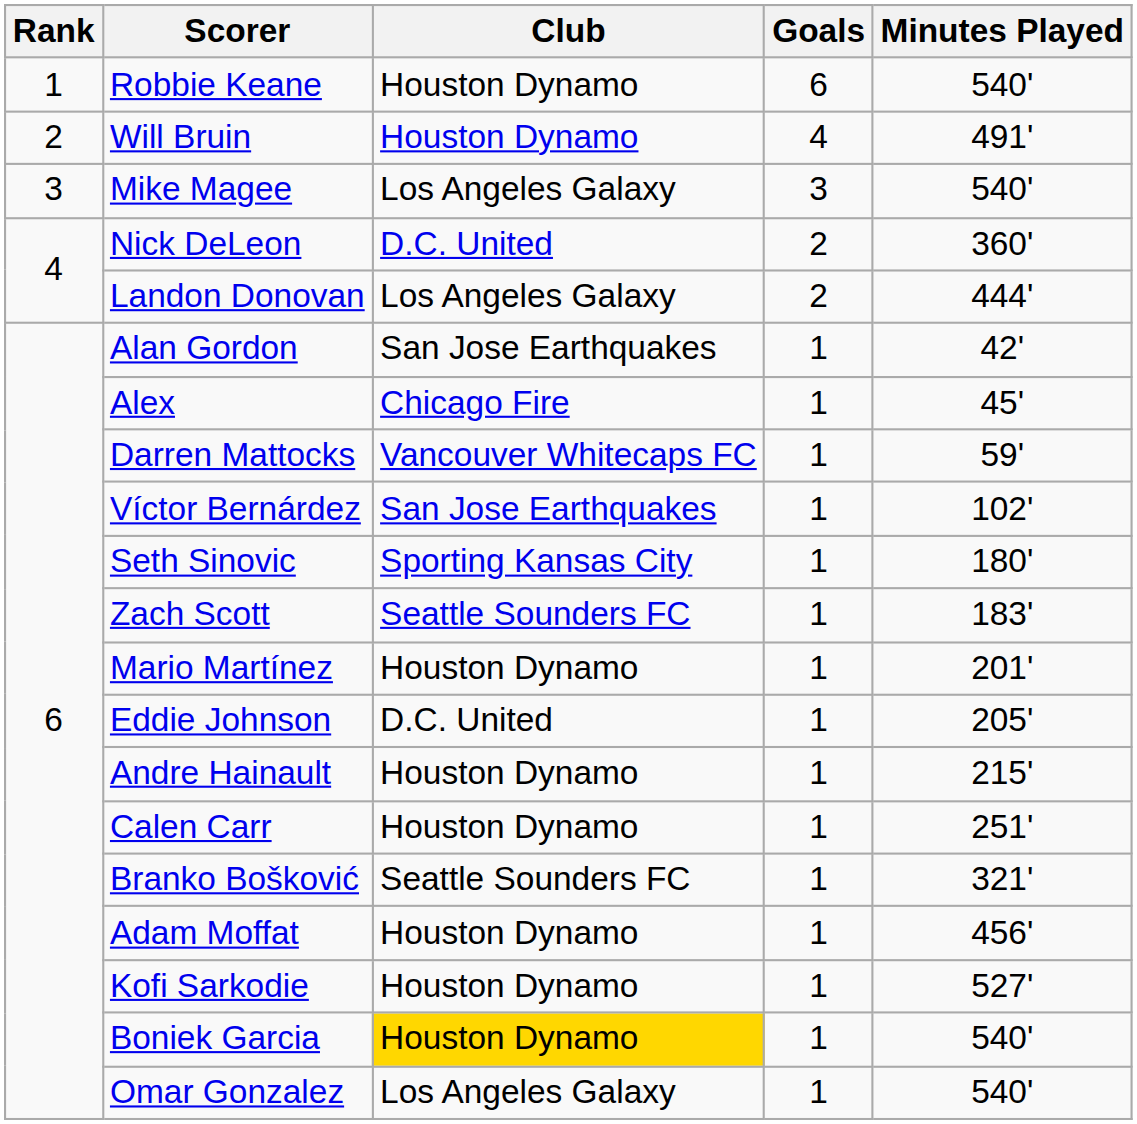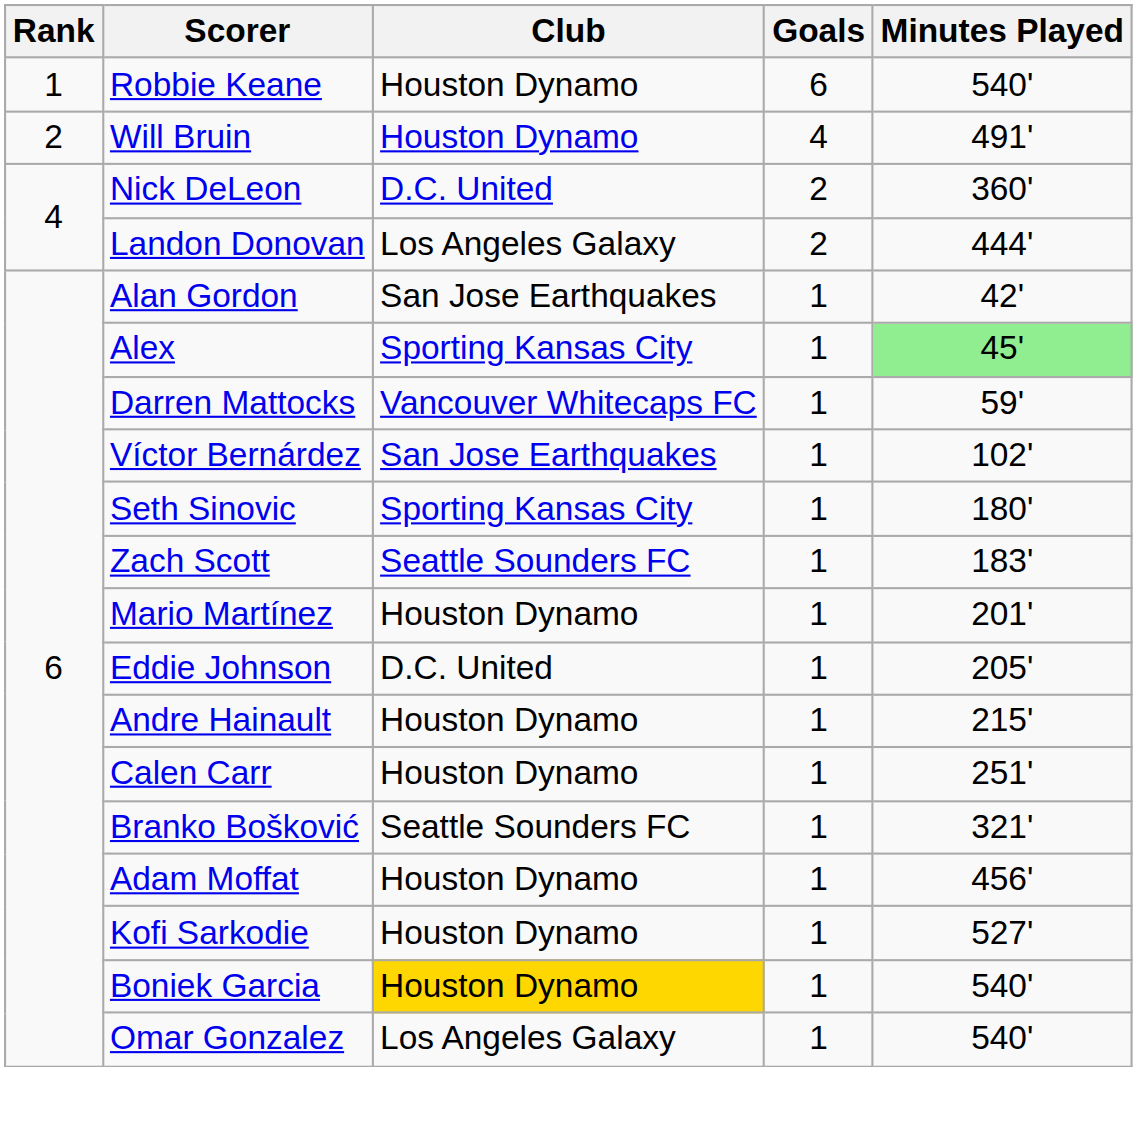 <table class="wikitable">
 <tr>
 <th>Rank</th>
 <th>Scorer</th>
 <th>Club</th>
 <th>Goals</th>
 <th>Minutes Played</th>
 </tr>
 <tr>
 <td style="text-align:center;">1</td>
 <td> <a href='#'>Robbie Keane</a></td>
 <td align="left">Houston Dynamo</td>
 <td style="text-align:center;">6</td>
 <td style="text-align:center;">540'</td>
 </tr>
 <tr>
 <td style="text-align:center;">2</td>
 <td> <a href='#'>Will Bruin</a></td>
 <td><a href='#'>Houston Dynamo</a></td>
 <td style="text-align:center;">4</td>
 <td style="text-align:center;">491'</td>
 </tr>
 <tr>
-<td style="text-align:center;">3</td>
-<td> <a href='#'>Mike Magee</a></td>
-<td>Los Angeles Galaxy</td>
-<td style="text-align:center;">3</td>
-<td style="text-align:center;">540'</td>
-</tr>
-<tr>
 <td rowspan="2" style="text-align:center;">4</td>
 <td align="left"> <a href='#'>Nick DeLeon</a></td>
 <td align="left"><a href='#'>D.C. United</a></td>
 <td style="text-align:center;">2</td>
 <td style="text-align:center;">360'</td>
 </tr>
 <tr>
 <td align="left"> <a href='#'>Landon Donovan</a></td>
 <td>Los Angeles Galaxy</td>
 <td style="text-align:center;">2</td>
 <td style="text-align:center;">444'</td>
 </tr>
 <tr>
 <td rowspan="15" style="text-align:center;">6</td>
 <td align="left"> <a href='#'>Alan Gordon</a></td>
 <td align="left">San Jose Earthquakes</td>
 <td style="text-align:center;">1</td>
 <td style="text-align:center;">42'</td>
 </tr>
 <tr>
 <td> <a href='#'>Alex</a></td>
-<td><a href='#'>Chicago Fire</a></td>
+<td align="left"><a href='#'>Sporting Kansas City</a></td>
 <td style="text-align:center;">1</td>
-<td style="text-align:center;">45'</td>
+<td style="background: lightgreen; text-align:center;">45'</td>
 </tr>
 <tr>
 <td> <a href='#'>Darren Mattocks</a></td>
 <td><a href='#'>Vancouver Whitecaps FC</a></td>
 <td style="text-align:center;">1</td>
 <td style="text-align:center;">59'</td>
 </tr>
 <tr>
 <td align="left"> <a href='#'>Víctor Bernárdez</a></td>
 <td align="left"><a href='#'>San Jose Earthquakes</a></td>
 <td style="text-align:center;">1</td>
 <td style="text-align:center;">102'</td>
 </tr>
 <tr>
 <td align="left"> <a href='#'>Seth Sinovic</a></td>
 <td align="left"><a href='#'>Sporting Kansas City</a></td>
 <td style="text-align:center;">1</td>
 <td style="text-align:center;">180'</td>
 </tr>
 <tr>
 <td align="left"> <a href='#'>Zach Scott</a></td>
 <td align="left"><a href='#'>Seattle Sounders FC</a></td>
 <td style="text-align:center;">1</td>
 <td style="text-align:center;">183'</td>
 </tr>
 <tr>
 <td align="left"> <a href='#'>Mario Martínez</a></td>
 <td>Houston Dynamo</td>
 <td style="text-align:center;">1</td>
 <td style="text-align:center;">201'</td>
 </tr>
 <tr>
 <td align="left"> <a href='#'>Eddie Johnson</a></td>
 <td align="left">D.C. United</td>
 <td style="text-align:center;">1</td>
 <td style="text-align:center;">205'</td>
 </tr>
 <tr>
 <td align="left"> <a href='#'>Andre Hainault</a></td>
 <td align="left">Houston Dynamo</td>
 <td style="text-align:center;">1</td>
 <td style="text-align:center;">215'</td>
 </tr>
 <tr>
 <td align="left"> <a href='#'>Calen Carr</a></td>
 <td align="left">Houston Dynamo</td>
 <td style="text-align:center;">1</td>
 <td style="text-align:center;">251'</td>
 </tr>
 <tr>
 <td align="left"> <a href='#'>Branko Bošković</a></td>
 <td align="left">Seattle Sounders FC</td>
 <td style="text-align:center;">1</td>
 <td style="text-align:center;">321'</td>
 </tr>
 <tr>
 <td align="left"> <a href='#'>Adam Moffat</a></td>
 <td>Houston Dynamo</td>
 <td style="text-align:center;">1</td>
 <td style="text-align:center;">456'</td>
 </tr>
 <tr>
 <td align="left"> <a href='#'>Kofi Sarkodie</a></td>
 <td align="left">Houston Dynamo</td>
 <td style="text-align:center;">1</td>
 <td style="text-align:center;">527'</td>
 </tr>
 <tr>
 <td align="left"> <a href='#'>Boniek Garcia</a></td>
 <td style="background: gold;">Houston Dynamo</td>
 <td style="text-align:center;">1</td>
 <td style="text-align:center;">540'</td>
 </tr>
 <tr>
 <td align="left"> <a href='#'>Omar Gonzalez</a></td>
 <td>Los Angeles Galaxy</td>
 <td style="text-align:center;">1</td>
 <td style="text-align:center;">540'</td>
 </tr>
 </table>
